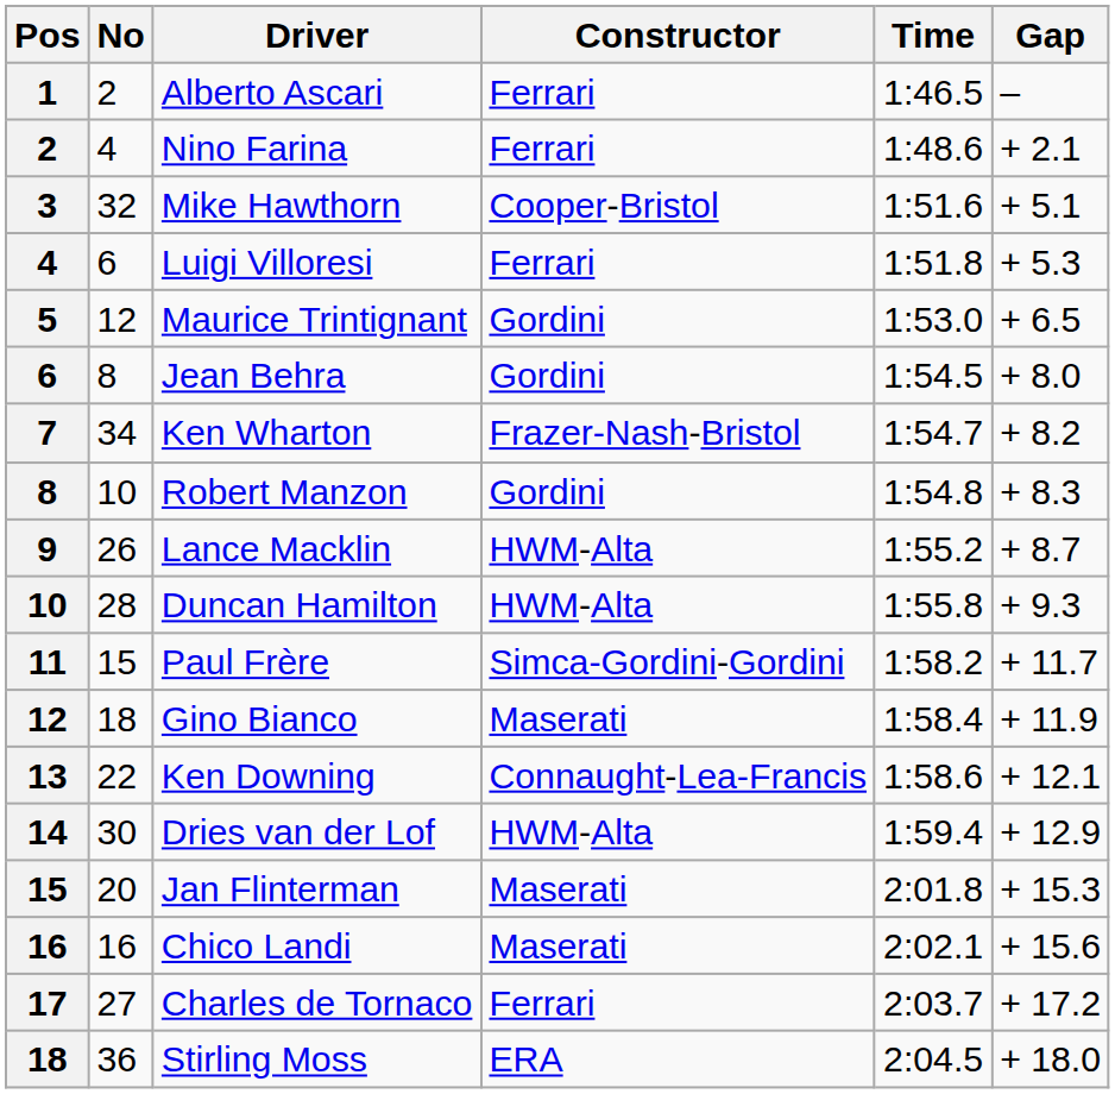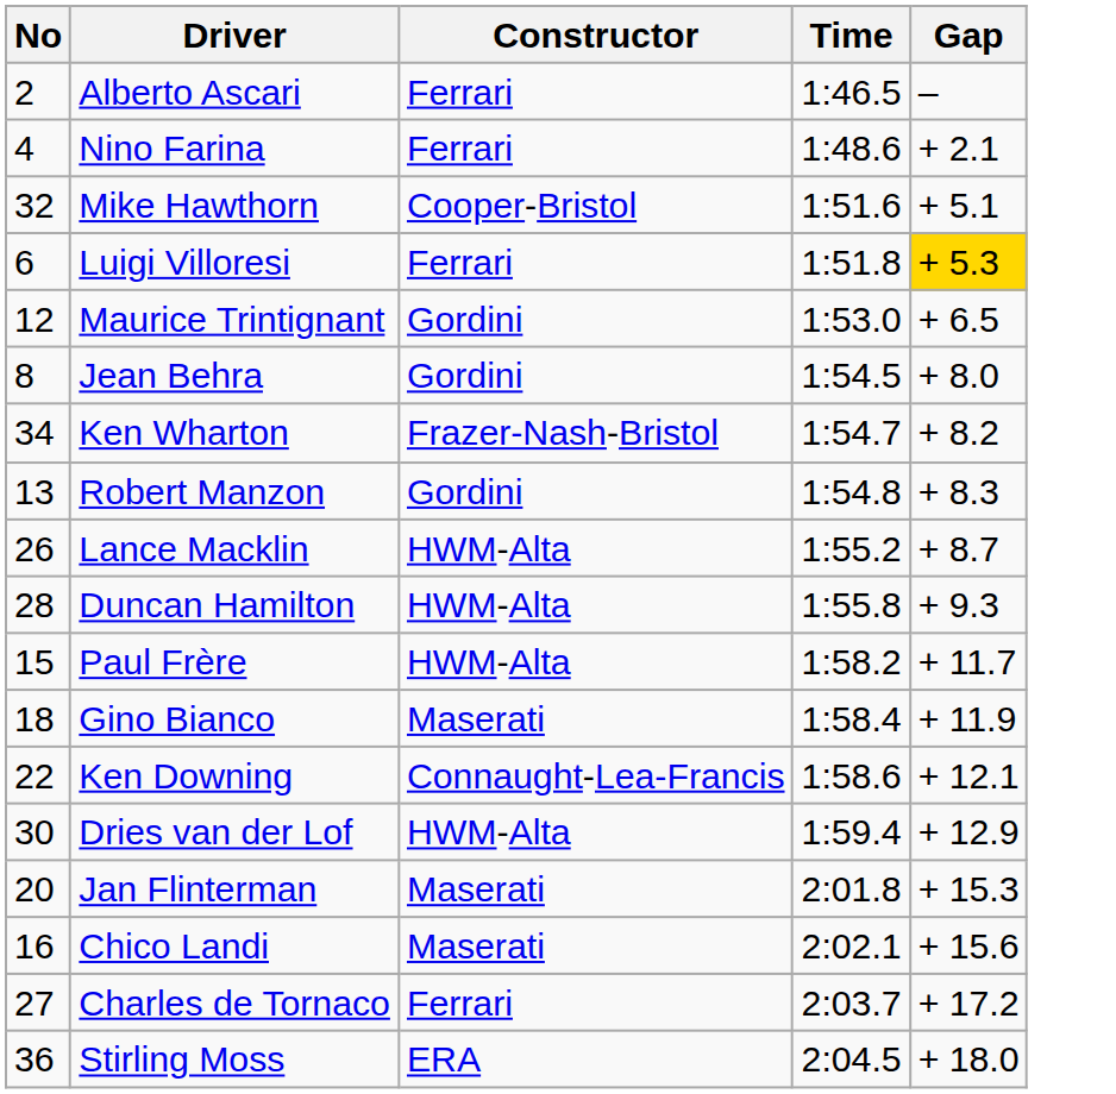 <table class="wikitable sortable" style="font-size: 95%;">
 <tr>
-<th>Pos</th>
 <th>No</th>
 <th>Driver</th>
 <th>Constructor</th>
 <th>Time</th>
 <th>Gap</th>
 </tr>
 <tr>
-<th>1</th>
 <td>2</td>
 <td> <a href='#'>Alberto Ascari</a></td>
 <td><a href='#'>Ferrari</a></td>
 <td>1:46.5</td>
 <td>–</td>
 </tr>
 <tr>
-<th>2</th>
 <td>4</td>
 <td> <a href='#'>Nino Farina</a></td>
 <td><a href='#'>Ferrari</a></td>
 <td>1:48.6</td>
 <td>+ 2.1</td>
 </tr>
 <tr>
-<th>3</th>
 <td>32</td>
 <td> <a href='#'>Mike Hawthorn</a></td>
 <td><a href='#'>Cooper</a>-<a href='#'>Bristol</a></td>
 <td>1:51.6</td>
 <td>+ 5.1</td>
 </tr>
 <tr>
-<th>4</th>
 <td>6</td>
 <td> <a href='#'>Luigi Villoresi</a></td>
 <td><a href='#'>Ferrari</a></td>
 <td>1:51.8</td>
-<td>+ 5.3</td>
+<td style="background: gold;">+ 5.3</td>
 </tr>
 <tr>
-<th>5</th>
 <td>12</td>
 <td> <a href='#'>Maurice Trintignant</a></td>
 <td><a href='#'>Gordini</a></td>
 <td>1:53.0</td>
 <td>+ 6.5</td>
 </tr>
 <tr>
-<th>6</th>
 <td>8</td>
 <td> <a href='#'>Jean Behra</a></td>
 <td><a href='#'>Gordini</a></td>
 <td>1:54.5</td>
 <td>+ 8.0</td>
 </tr>
 <tr>
-<th>7</th>
 <td>34</td>
 <td> <a href='#'>Ken Wharton</a></td>
 <td><a href='#'>Frazer-Nash</a>-<a href='#'>Bristol</a></td>
 <td>1:54.7</td>
 <td>+ 8.2</td>
 </tr>
 <tr>
-<th>8</th>
-<td>10</td>
+<td>13</td>
 <td> <a href='#'>Robert Manzon</a></td>
 <td><a href='#'>Gordini</a></td>
 <td>1:54.8</td>
 <td>+ 8.3</td>
 </tr>
 <tr>
-<th>9</th>
 <td>26</td>
 <td> <a href='#'>Lance Macklin</a></td>
 <td><a href='#'>HWM</a>-<a href='#'>Alta</a></td>
 <td>1:55.2</td>
 <td>+ 8.7</td>
 </tr>
 <tr>
-<th>10</th>
 <td>28</td>
 <td> <a href='#'>Duncan Hamilton</a></td>
 <td><a href='#'>HWM</a>-<a href='#'>Alta</a></td>
 <td>1:55.8</td>
 <td>+ 9.3</td>
 </tr>
 <tr>
-<th>11</th>
 <td>15</td>
 <td> <a href='#'>Paul Frère</a></td>
-<td><a href='#'>Simca-Gordini</a>-<a href='#'>Gordini</a></td>
+<td><a href='#'>HWM</a>-<a href='#'>Alta</a></td>
 <td>1:58.2</td>
 <td>+ 11.7</td>
 </tr>
 <tr>
-<th>12</th>
 <td>18</td>
 <td> <a href='#'>Gino Bianco</a></td>
 <td><a href='#'>Maserati</a></td>
 <td>1:58.4</td>
 <td>+ 11.9</td>
 </tr>
 <tr>
-<th>13</th>
 <td>22</td>
 <td> <a href='#'>Ken Downing</a></td>
 <td><a href='#'>Connaught</a>-<a href='#'>Lea-Francis</a></td>
 <td>1:58.6</td>
 <td>+ 12.1</td>
 </tr>
 <tr>
-<th>14</th>
 <td>30</td>
 <td> <a href='#'>Dries van der Lof</a></td>
 <td><a href='#'>HWM</a>-<a href='#'>Alta</a></td>
 <td>1:59.4</td>
 <td>+ 12.9</td>
 </tr>
 <tr>
-<th>15</th>
 <td>20</td>
 <td> <a href='#'>Jan Flinterman</a></td>
 <td><a href='#'>Maserati</a></td>
 <td>2:01.8</td>
 <td>+ 15.3</td>
 </tr>
 <tr>
-<th>16</th>
 <td>16</td>
 <td> <a href='#'>Chico Landi</a></td>
 <td><a href='#'>Maserati</a></td>
 <td>2:02.1</td>
 <td>+ 15.6</td>
 </tr>
 <tr>
-<th>17</th>
 <td>27</td>
 <td> <a href='#'>Charles de Tornaco</a></td>
 <td><a href='#'>Ferrari</a></td>
 <td>2:03.7</td>
 <td>+ 17.2</td>
 </tr>
 <tr>
-<th>18</th>
 <td>36</td>
 <td> <a href='#'>Stirling Moss</a></td>
 <td><a href='#'>ERA</a></td>
 <td>2:04.5</td>
 <td>+ 18.0</td>
 </tr>
 </table>
